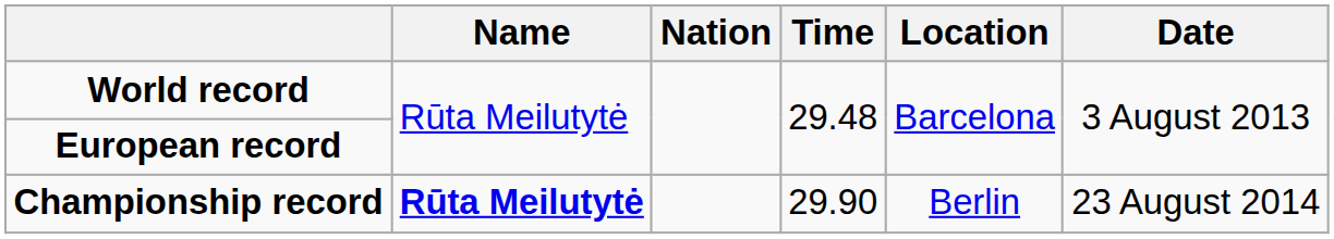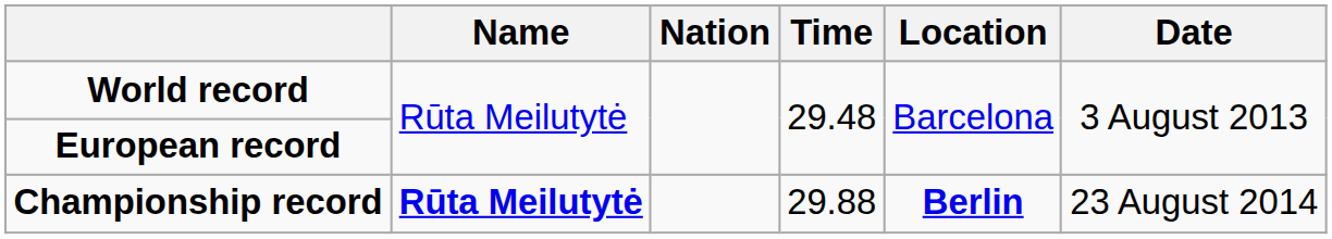 <table class=wikitable style=text-align:center>
 <tr>
 <th></th>
 <th>Name</th>
 <th>Nation</th>
 <th>Time</th>
 <th>Location</th>
 <th>Date</th>
 </tr>
 <tr>
 <td><strong>World record</strong></td>
 <td align=left rowspan=2><a href='#'>Rūta Meilutytė</a></td>
 <td align=left rowspan=2></td>
 <td align=left rowspan=2>29.48</td>
 <td rowspan=2><a href='#'>Barcelona</a></td>
 <td rowspan=2>3 August 2013</td>
 </tr>
 <tr>
 <td><strong>European record</strong></td>
 </tr>
 <tr>
 <td><strong>Championship record</strong></td>
 <td align=left><strong><a href='#'>Rūta Meilutytė</a></strong></td>
 <td align=left></td>
-<td align=left>29.90</td>
-<td><a href='#'>Berlin</a></td>
+<td align=left>29.88</td>
+<td><strong><a href='#'>Berlin</a></strong></td>
 <td>23 August 2014</td>
 </tr>
 </table>
